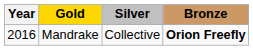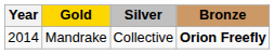 <table class="wikitable">
 <tr>
 <th>Year</th>
 <th style=background-color:gold>Gold</th>
 <th style=background-color:silver>Silver</th>
 <th style=background-color:#c96>Bronze</th>
 </tr>
 <tr>
-<td>2016</td>
+<td>2014</td>
 <td> Mandrake</td>
 <td> Collective</td>
 <td><strong> Orion Freefly</strong></td>
 </tr>
 </table>
